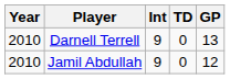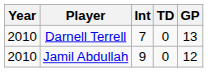 <table class="wikitable" style="font-size: 95%; text-align:center;">
 <tr>
 <th>Year</th>
 <th>Player</th>
 <th>Int</th>
 <th>TD</th>
 <th>GP</th>
 </tr>
 <tr>
 <td align="center">2010</td>
 <td><a href='#'>Darnell Terrell</a></td>
-<td>9</td>
+<td>7</td>
 <td>0</td>
 <td>13</td>
 </tr>
 <tr>
 <td align="center">2010</td>
 <td><a href='#'>Jamil Abdullah</a></td>
 <td>9</td>
 <td>0</td>
 <td>12</td>
 </tr>
 </table>
